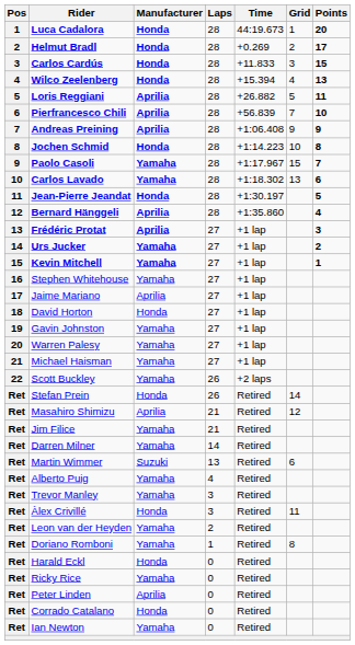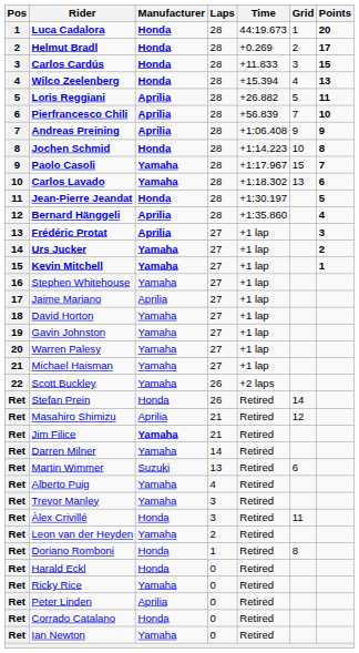 <table class="wikitable" style="font-size: 95%;">
 <tr>
 <th>Pos</th>
 <th>Rider</th>
 <th>Manufacturer</th>
 <th>Laps</th>
 <th>Time</th>
 <th>Grid</th>
 <th>Points</th>
 </tr>
 <tr>
 <th>1</th>
 <td> <strong><a href='#'>Luca Cadalora</a></strong></td>
 <td><strong><a href='#'>Honda</a></strong></td>
 <td>28</td>
 <td>44:19.673</td>
 <td>1</td>
 <td><strong>20</strong></td>
 </tr>
 <tr>
 <th>2</th>
 <td> <strong><a href='#'>Helmut Bradl</a></strong></td>
 <td><strong><a href='#'>Honda</a></strong></td>
 <td>28</td>
 <td>+0.269</td>
 <td>2</td>
 <td><strong>17</strong></td>
 </tr>
 <tr>
 <th>3</th>
 <td> <strong><a href='#'>Carlos Cardús</a></strong></td>
 <td><strong><a href='#'>Honda</a></strong></td>
 <td>28</td>
 <td>+11.833</td>
 <td>3</td>
 <td><strong>15</strong></td>
 </tr>
 <tr>
 <th>4</th>
 <td> <strong><a href='#'>Wilco Zeelenberg</a></strong></td>
 <td><strong><a href='#'>Honda</a></strong></td>
 <td>28</td>
 <td>+15.394</td>
 <td>4</td>
 <td><strong>13</strong></td>
 </tr>
 <tr>
 <th>5</th>
 <td> <strong><a href='#'>Loris Reggiani</a></strong></td>
 <td><strong><a href='#'>Aprilia</a></strong></td>
 <td>28</td>
 <td>+26.882</td>
 <td>5</td>
 <td><strong>11</strong></td>
 </tr>
 <tr>
 <th>6</th>
 <td> <strong><a href='#'>Pierfrancesco Chili</a></strong></td>
 <td><strong><a href='#'>Aprilia</a></strong></td>
 <td>28</td>
 <td>+56.839</td>
 <td>7</td>
 <td><strong>10</strong></td>
 </tr>
 <tr>
 <th>7</th>
 <td> <strong><a href='#'>Andreas Preining</a></strong></td>
 <td><strong><a href='#'>Aprilia</a></strong></td>
 <td>28</td>
 <td>+1:06.408</td>
 <td>9</td>
 <td><strong>9</strong></td>
 </tr>
 <tr>
 <th>8</th>
 <td> <strong><a href='#'>Jochen Schmid</a></strong></td>
 <td><strong><a href='#'>Honda</a></strong></td>
 <td>28</td>
 <td>+1:14.223</td>
 <td>10</td>
 <td><strong>8</strong></td>
 </tr>
 <tr>
 <th>9</th>
 <td> <strong><a href='#'>Paolo Casoli</a></strong></td>
 <td><strong><a href='#'>Yamaha</a></strong></td>
 <td>28</td>
 <td>+1:17.967</td>
 <td>15</td>
 <td><strong>7</strong></td>
 </tr>
 <tr>
 <th>10</th>
 <td> <strong><a href='#'>Carlos Lavado</a></strong></td>
 <td><strong><a href='#'>Yamaha</a></strong></td>
 <td>28</td>
 <td>+1:18.302</td>
 <td>13</td>
 <td><strong>6</strong></td>
 </tr>
 <tr>
 <th>11</th>
 <td> <strong><a href='#'>Jean-Pierre Jeandat</a></strong></td>
 <td><strong><a href='#'>Honda</a></strong></td>
 <td>28</td>
 <td>+1:30.197</td>
 <td></td>
 <td><strong>5</strong></td>
 </tr>
 <tr>
 <th>12</th>
 <td> <strong><a href='#'>Bernard Hänggeli</a></strong></td>
 <td><strong><a href='#'>Aprilia</a></strong></td>
 <td>28</td>
 <td>+1:35.860</td>
 <td></td>
 <td><strong>4</strong></td>
 </tr>
 <tr>
 <th>13</th>
 <td> <strong><a href='#'>Frédéric Protat</a></strong></td>
 <td><strong><a href='#'>Aprilia</a></strong></td>
 <td>27</td>
 <td>+1 lap</td>
 <td></td>
 <td><strong>3</strong></td>
 </tr>
 <tr>
 <th>14</th>
 <td> <strong><a href='#'>Urs Jucker</a></strong></td>
 <td><strong><a href='#'>Yamaha</a></strong></td>
 <td>27</td>
 <td>+1 lap</td>
 <td></td>
 <td><strong>2</strong></td>
 </tr>
 <tr>
 <th>15</th>
 <td> <strong><a href='#'>Kevin Mitchell</a></strong></td>
 <td><strong><a href='#'>Yamaha</a></strong></td>
 <td>27</td>
 <td>+1 lap</td>
 <td></td>
 <td><strong>1</strong></td>
 </tr>
 <tr>
 <th>16</th>
 <td> <a href='#'>Stephen Whitehouse</a></td>
 <td><a href='#'>Yamaha</a></td>
 <td>27</td>
 <td>+1 lap</td>
 <td></td>
 <td></td>
 </tr>
 <tr>
 <th>17</th>
 <td> <a href='#'>Jaime Mariano</a></td>
 <td><a href='#'>Aprilia</a></td>
 <td>27</td>
 <td>+1 lap</td>
 <td></td>
 <td></td>
 </tr>
 <tr>
 <th>18</th>
 <td> <a href='#'>David Horton</a></td>
-<td><a href='#'>Honda</a></td>
+<td><a href='#'>Yamaha</a></td>
 <td>27</td>
 <td>+1 lap</td>
 <td></td>
 <td></td>
 </tr>
 <tr>
 <th>19</th>
 <td> <a href='#'>Gavin Johnston</a></td>
 <td><a href='#'>Yamaha</a></td>
 <td>27</td>
 <td>+1 lap</td>
 <td></td>
 <td></td>
 </tr>
 <tr>
 <th>20</th>
 <td> <a href='#'>Warren Palesy</a></td>
 <td><a href='#'>Yamaha</a></td>
 <td>27</td>
 <td>+1 lap</td>
 <td></td>
 <td></td>
 </tr>
 <tr>
 <th>21</th>
 <td> <a href='#'>Michael Haisman</a></td>
 <td><a href='#'>Yamaha</a></td>
 <td>27</td>
 <td>+1 lap</td>
 <td></td>
 <td></td>
 </tr>
 <tr>
 <th>22</th>
 <td> <a href='#'>Scott Buckley</a></td>
 <td><a href='#'>Yamaha</a></td>
 <td>26</td>
 <td>+2 laps</td>
 <td></td>
 <td></td>
 </tr>
 <tr>
 <th>Ret</th>
 <td> <a href='#'>Stefan Prein</a></td>
 <td><a href='#'>Honda</a></td>
 <td>26</td>
 <td>Retired</td>
 <td>14</td>
 <td></td>
 </tr>
 <tr>
 <th>Ret</th>
 <td> <a href='#'>Masahiro Shimizu</a></td>
 <td><a href='#'>Aprilia</a></td>
 <td>21</td>
 <td>Retired</td>
 <td>12</td>
 <td></td>
 </tr>
 <tr>
 <th>Ret</th>
 <td> <a href='#'>Jim Filice</a></td>
-<td><a href='#'>Yamaha</a></td>
+<td><strong><a href='#'>Yamaha</a></strong></td>
 <td>21</td>
 <td>Retired</td>
 <td></td>
 <td></td>
 </tr>
 <tr>
 <th>Ret</th>
 <td> <a href='#'>Darren Milner</a></td>
 <td><a href='#'>Yamaha</a></td>
 <td>14</td>
 <td>Retired</td>
 <td></td>
 <td></td>
 </tr>
 <tr>
 <th>Ret</th>
 <td> <a href='#'>Martin Wimmer</a></td>
 <td><a href='#'>Suzuki</a></td>
 <td>13</td>
 <td>Retired</td>
 <td>6</td>
 <td></td>
 </tr>
 <tr>
 <th>Ret</th>
 <td> <a href='#'>Alberto Puig</a></td>
 <td><a href='#'>Yamaha</a></td>
 <td>4</td>
 <td>Retired</td>
 <td></td>
 <td></td>
 </tr>
 <tr>
 <th>Ret</th>
 <td> <a href='#'>Trevor Manley</a></td>
 <td><a href='#'>Yamaha</a></td>
 <td>3</td>
 <td>Retired</td>
 <td></td>
 <td></td>
 </tr>
 <tr>
 <th>Ret</th>
 <td> <a href='#'>Àlex Crivillé</a></td>
 <td><a href='#'>Honda</a></td>
 <td>3</td>
 <td>Retired</td>
 <td>11</td>
 <td></td>
 </tr>
 <tr>
 <th>Ret</th>
 <td> <a href='#'>Leon van der Heyden</a></td>
 <td><a href='#'>Yamaha</a></td>
 <td>2</td>
 <td>Retired</td>
 <td></td>
 <td></td>
 </tr>
 <tr>
 <th>Ret</th>
 <td> <a href='#'>Doriano Romboni</a></td>
-<td><a href='#'>Yamaha</a></td>
+<td><a href='#'>Honda</a></td>
 <td>1</td>
 <td>Retired</td>
 <td>8</td>
 <td></td>
 </tr>
 <tr>
 <th>Ret</th>
 <td> <a href='#'>Harald Eckl</a></td>
 <td><a href='#'>Honda</a></td>
 <td>0</td>
 <td>Retired</td>
 <td></td>
 <td></td>
 </tr>
 <tr>
 <th>Ret</th>
 <td> <a href='#'>Ricky Rice</a></td>
 <td><a href='#'>Yamaha</a></td>
 <td>0</td>
 <td>Retired</td>
 <td></td>
 <td></td>
 </tr>
 <tr>
 <th>Ret</th>
 <td> <a href='#'>Peter Linden</a></td>
 <td><a href='#'>Aprilia</a></td>
 <td>0</td>
 <td>Retired</td>
 <td></td>
 <td></td>
 </tr>
 <tr>
 <th>Ret</th>
 <td> <a href='#'>Corrado Catalano</a></td>
 <td><a href='#'>Honda</a></td>
 <td>0</td>
 <td>Retired</td>
 <td></td>
 <td></td>
 </tr>
 <tr>
 <th>Ret</th>
 <td> <a href='#'>Ian Newton</a></td>
 <td><a href='#'>Yamaha</a></td>
 <td>0</td>
 <td>Retired</td>
 <td></td>
 <td></td>
 </tr>
 <tr>
 <th colspan=7></th>
 </tr>
 </table>
